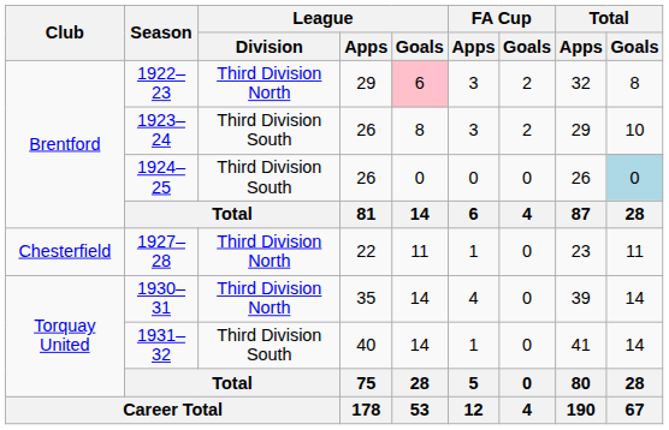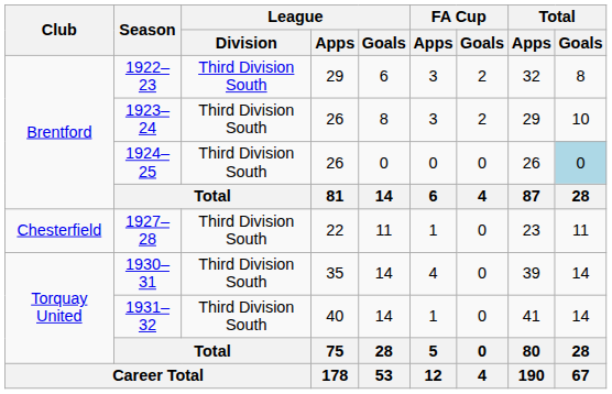 <table class="wikitable" style="text-align: center;">
 <tr>
 <th rowspan="2">Club</th>
 <th rowspan="2">Season</th>
 <th colspan="3">League</th>
 <th colspan="2">FA Cup</th>
 <th colspan="2">Total</th>
 </tr>
 <tr>
 <th>Division</th>
 <th>Apps</th>
 <th>Goals</th>
 <th>Apps</th>
 <th>Goals</th>
 <th>Apps</th>
 <th>Goals</th>
 </tr>
 <tr>
 <td rowspan="4"><a href='#'>Brentford</a></td>
 <td><a href='#'>1922–23</a></td>
-<td><a href='#'>Third Division North</a></td>
+<td><a href='#'>Third Division South</a></td>
 <td>29</td>
-<td style="background: pink;">6</td>
+<td>6</td>
 <td>3</td>
 <td>2</td>
 <td>32</td>
 <td>8</td>
 </tr>
 <tr>
 <td><a href='#'>1923–24</a></td>
 <td>Third Division South</td>
 <td>26</td>
 <td>8</td>
 <td>3</td>
 <td>2</td>
 <td>29</td>
 <td>10</td>
 </tr>
 <tr>
 <td><a href='#'>1924–25</a></td>
 <td>Third Division South</td>
 <td>26</td>
 <td>0</td>
 <td>0</td>
 <td>0</td>
 <td>26</td>
 <td style="background: lightblue;">0</td>
 </tr>
 <tr>
 <th colspan="2">Total</th>
 <th>81</th>
 <th>14</th>
 <th>6</th>
 <th>4</th>
 <th>87</th>
 <th>28</th>
 </tr>
 <tr>
 <td><a href='#'>Chesterfield</a></td>
 <td><a href='#'>1927–28</a></td>
-<td><a href='#'>Third Division North</a></td>
+<td>Third Division South</td>
 <td>22</td>
 <td>11</td>
 <td>1</td>
 <td>0</td>
 <td>23</td>
 <td>11</td>
 </tr>
 <tr>
 <td rowspan="3"><a href='#'>Torquay United</a></td>
 <td><a href='#'>1930–31</a></td>
-<td><a href='#'>Third Division North</a></td>
+<td>Third Division South</td>
 <td>35</td>
 <td>14</td>
 <td>4</td>
 <td>0</td>
 <td>39</td>
 <td>14</td>
 </tr>
 <tr>
 <td><a href='#'>1931–32</a></td>
 <td>Third Division South</td>
 <td>40</td>
 <td>14</td>
 <td>1</td>
 <td>0</td>
 <td>41</td>
 <td>14</td>
 </tr>
 <tr>
 <th colspan="2">Total</th>
 <th>75</th>
 <th>28</th>
 <th>5</th>
 <th>0</th>
 <th>80</th>
 <th>28</th>
 </tr>
 <tr>
 <th colspan="3">Career Total</th>
 <th>178</th>
 <th>53</th>
 <th>12</th>
 <th>4</th>
 <th>190</th>
 <th>67</th>
 </tr>
 </table>
